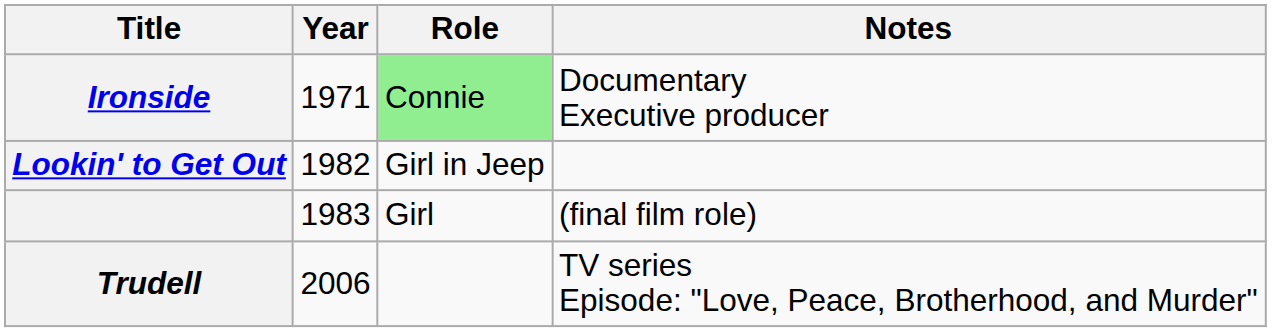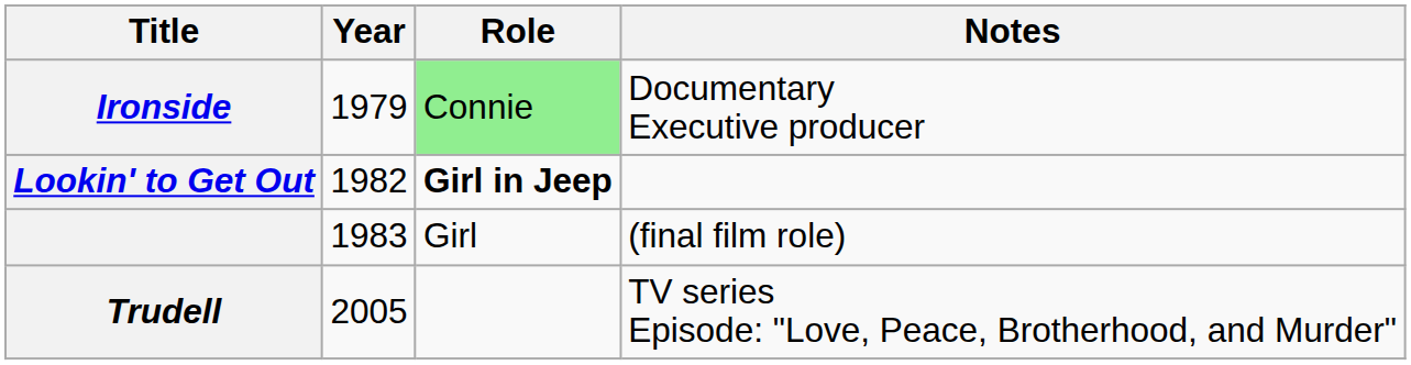 <table class="wikitable plainrowheaders sortable">
 <tr>
 <th scope="col">Title</th>
 <th scope="col">Year</th>
 <th scope="col">Role</th>
 <th scope="col" class="unsortable">Notes</th>
 </tr>
 <tr>
 <th scope="row"><em><a href='#'>Ironside</a></em></th>
-<td>1971</td>
+<td>1979</td>
 <td style="background: lightgreen;">Connie</td>
 <td>Documentary<br>Executive producer</td>
 </tr>
 <tr>
 <th scope="row"><em><a href='#'>Lookin' to Get Out</a></em></th>
 <td>1982</td>
-<td>Girl in Jeep</td>
+<td><strong>Girl in Jeep</strong></td>
 <td></td>
 </tr>
 <tr>
 <th scope="row"><em></em></th>
 <td>1983</td>
 <td>Girl</td>
 <td>(final film role)</td>
 </tr>
 <tr>
 <th scope="row"><em>Trudell</em></th>
-<td>2006</td>
+<td>2005</td>
 <td></td>
 <td>TV series<br>Episode: "Love, Peace, Brotherhood, and Murder"</td>
 </tr>
 </table>
